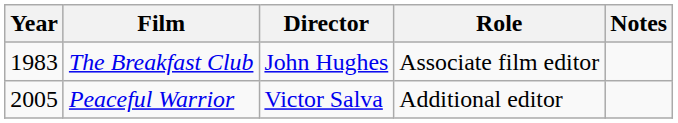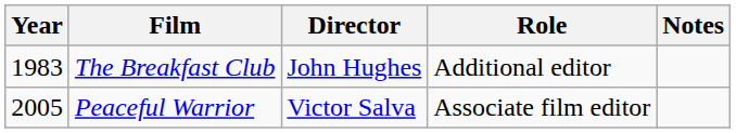 <table class="wikitable">
 <tr>
 <th>Year</th>
 <th>Film</th>
 <th>Director</th>
 <th>Role</th>
 <th>Notes</th>
 </tr>
 <tr>
 <td>1983</td>
 <td><em><a href='#'>The Breakfast Club</a></em></td>
 <td><a href='#'>John Hughes</a></td>
-<td>Associate film editor</td>
+<td>Additional editor</td>
 <td></td>
 </tr>
 <tr>
 <td>2005</td>
 <td><em><a href='#'>Peaceful Warrior</a></em></td>
 <td><a href='#'>Victor Salva</a></td>
-<td>Additional editor</td>
+<td>Associate film editor</td>
 <td><small></small></td>
 </tr>
 </table>
